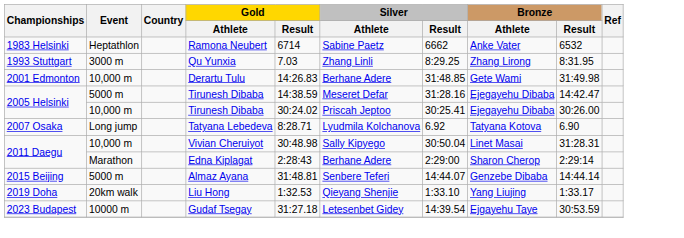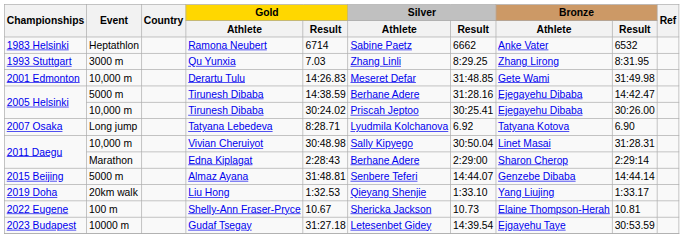 <table class="wikitable" style="font-size:95%;">
 <tr>
 <th rowspan=2>Championships</th>
 <th rowspan=2>Event</th>
 <th rowspan=2>Country</th>
 <th colspan=2 style="background-color:gold;">Gold</th>
 <th colspan=2 style="background-color:silver;">Silver</th>
 <th colspan=2 style="background-color:#cc9966;">Bronze</th>
 <th rowspan=2>Ref</th>
 </tr>
 <tr>
 <th>Athlete</th>
 <th>Result</th>
 <th>Athlete</th>
 <th>Result</th>
 <th>Athlete</th>
 <th>Result</th>
 </tr>
 <tr>
 <td><a href='#'>1983 Helsinki</a></td>
 <td>Heptathlon<br></td>
 <td></td>
 <td><a href='#'>Ramona Neubert</a></td>
 <td>6714</td>
 <td><a href='#'>Sabine Paetz</a></td>
 <td>6662</td>
 <td><a href='#'>Anke Vater</a></td>
 <td>6532</td>
 <td></td>
 </tr>
 <tr>
 <td><a href='#'>1993 Stuttgart</a></td>
 <td>3000 m<br></td>
 <td></td>
 <td><a href='#'>Qu Yunxia</a></td>
 <td>7.03</td>
 <td><a href='#'>Zhang Linli</a></td>
 <td>8:29.25</td>
 <td><a href='#'>Zhang Lirong</a></td>
 <td>8:31.95</td>
 <td></td>
 </tr>
 <tr>
 <td><a href='#'>2001 Edmonton</a></td>
 <td>10,000 m<br></td>
 <td></td>
 <td><a href='#'>Derartu Tulu</a></td>
 <td>14:26.83 </td>
-<td><a href='#'>Berhane Adere</a></td>
+<td><a href='#'>Meseret Defar</a></td>
 <td>31:48.85</td>
 <td><a href='#'>Gete Wami</a></td>
 <td>31:49.98</td>
 <td></td>
 </tr>
 <tr>
 <td rowspan=2><a href='#'>2005 Helsinki</a></td>
 <td>5000 m<br></td>
 <td></td>
 <td><a href='#'>Tirunesh Dibaba</a></td>
 <td>14:38.59</td>
-<td><a href='#'>Meseret Defar</a></td>
+<td><a href='#'>Berhane Adere</a></td>
 <td>31:28.16</td>
 <td><a href='#'>Ejegayehu Dibaba</a></td>
 <td>14:42.47</td>
 <td></td>
 </tr>
 <tr>
 <td>10,000 m<br></td>
 <td></td>
 <td><a href='#'>Tirunesh Dibaba</a></td>
 <td>30:24.02</td>
 <td><a href='#'>Priscah Jeptoo</a></td>
 <td>30:25.41</td>
 <td><a href='#'>Ejegayehu Dibaba</a></td>
 <td>30:26.00</td>
 <td></td>
 </tr>
 <tr>
 <td><a href='#'>2007 Osaka</a></td>
 <td>Long jump<br></td>
 <td></td>
 <td><a href='#'>Tatyana Lebedeva</a></td>
 <td>8:28.71</td>
 <td><a href='#'>Lyudmila Kolchanova</a></td>
 <td>6.92</td>
 <td><a href='#'>Tatyana Kotova</a></td>
 <td>6.90</td>
 <td></td>
 </tr>
 <tr>
 <td rowspan=2><a href='#'>2011 Daegu</a></td>
 <td>10,000 m<br></td>
 <td></td>
 <td><a href='#'>Vivian Cheruiyot</a></td>
 <td>30:48.98</td>
 <td><a href='#'>Sally Kipyego</a></td>
 <td>30:50.04</td>
 <td><a href='#'>Linet Masai</a></td>
 <td>31:28.31</td>
 <td></td>
 </tr>
 <tr>
 <td>Marathon<br></td>
 <td></td>
 <td><a href='#'>Edna Kiplagat</a></td>
 <td>2:28:43</td>
 <td><a href='#'>Berhane Adere</a></td>
 <td>2:29:00</td>
 <td><a href='#'>Sharon Cherop</a></td>
 <td>2:29:14</td>
 <td></td>
 </tr>
 <tr>
 <td><a href='#'>2015 Beijing</a></td>
 <td>5000 m<br></td>
 <td></td>
 <td><a href='#'>Almaz Ayana</a></td>
 <td>31:48.81</td>
 <td><a href='#'>Senbere Teferi</a></td>
 <td>14:44.07</td>
 <td><a href='#'>Genzebe Dibaba</a></td>
 <td>14:44.14</td>
 <td></td>
 </tr>
 <tr>
 <td><a href='#'>2019 Doha</a></td>
 <td>20km walk<br></td>
 <td></td>
 <td><a href='#'>Liu Hong</a></td>
 <td>1:32.53</td>
 <td><a href='#'>Qieyang Shenjie</a></td>
 <td>1:33.10</td>
 <td><a href='#'>Yang Liujing</a></td>
 <td>1:33.17</td>
 <td></td>
 </tr>
 <tr>
+<td><a href='#'>2022 Eugene</a></td>
+<td>100 m<br></td>
+<td></td>
+<td><a href='#'>Shelly-Ann Fraser-Pryce</a></td>
+<td>10.67 </td>
+<td><a href='#'>Shericka Jackson</a></td>
+<td>10.73</td>
+<td><a href='#'>Elaine Thompson-Herah</a></td>
+<td>10.81</td>
+<td></td>
+</tr>
+<tr>
 <td><a href='#'>2023 Budapest</a></td>
 <td>10000 m<br></td>
 <td></td>
 <td><a href='#'>Gudaf Tsegay</a></td>
 <td>31:27.18</td>
 <td><a href='#'>Letesenbet Gidey</a></td>
 <td>14:39.54</td>
 <td><a href='#'>Ejgayehu Taye</a></td>
 <td>30:53.59</td>
 <td></td>
 </tr>
 <tr>
 </tr>
 </table>
